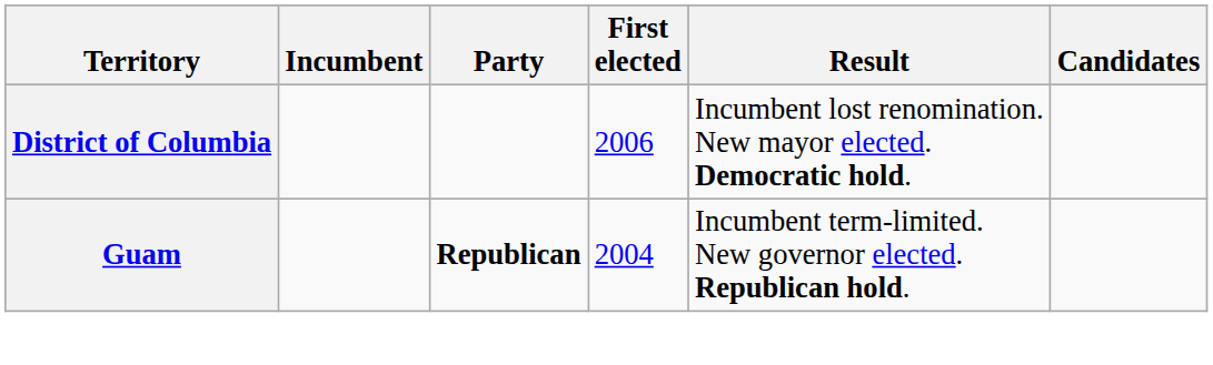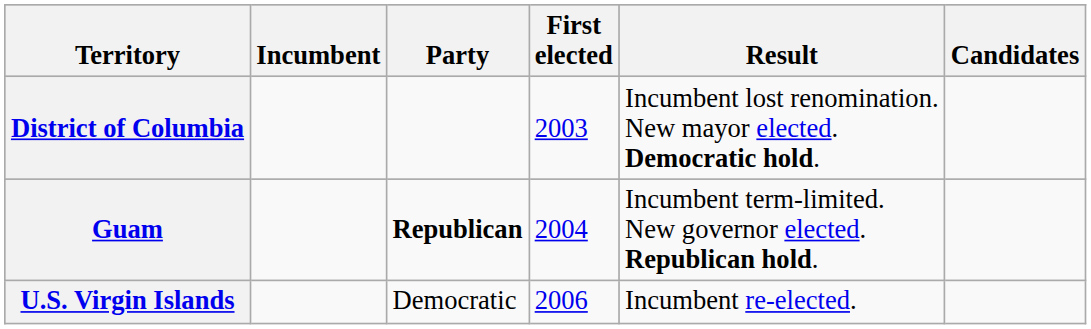 <table class="wikitable sortable">
 <tr valign=bottom>
 <th>Territory</th>
 <th>Incumbent</th>
 <th>Party</th>
 <th>First<br>elected</th>
 <th>Result</th>
 <th>Candidates</th>
 </tr>
 <tr>
 <th><a href='#'>District of Columbia</a></th>
 <td></td>
 <td></td>
-<td><a href='#'>2006</a></td>
+<td><a href='#'>2003</a></td>
 <td>Incumbent lost renomination.<br>New mayor <a href='#'>elected</a>.<br><strong>Democratic hold</strong>.</td>
 <td nowrap></td>
 </tr>
 <tr>
 <th><a href='#'>Guam</a></th>
 <td></td>
 <td><strong>Republican</strong></td>
 <td><a href='#'>2004</a></td>
 <td>Incumbent term-limited.<br>New governor <a href='#'>elected</a>.<br><strong>Republican hold</strong>.</td>
 <td nowrap></td>
 </tr>
+<tr>
+<th><a href='#'>U.S. Virgin Islands</a></th>
+<td></td>
+<td>Democratic</td>
+<td><a href='#'>2006</a></td>
+<td>Incumbent <a href='#'>re-elected</a>.</td>
+<td nowrap></td>
+</tr>
 </table>
